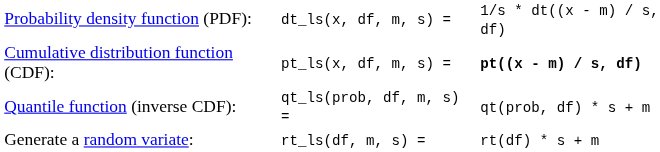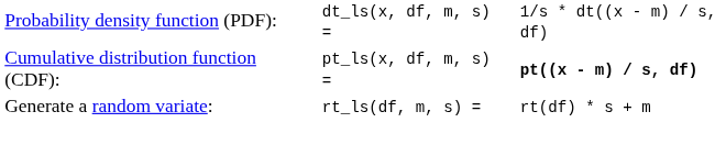 <table>
 <tr>
 <td style="padding-right:10px;"><a href='#'>Probability density function</a> (PDF):</td>
 <td style="padding-right:10px;"><code>dt_ls(x, df, m, s) =</code></td>
 <td><code>1/s * dt((x - m) / s, df)</code></td>
 </tr>
 <tr>
 <td style="padding-right:10px;"><a href='#'>Cumulative distribution function</a> (CDF):</td>
 <td style="padding-right:10px;"><code>pt_ls(x, df, m, s) =</code></td>
 <td><strong><code>pt((x - m) / s, df)</code></strong></td>
 </tr>
 <tr>
-<td style="padding-right:10px;"><a href='#'>Quantile function</a> (inverse CDF):</td>
-<td style="padding-right:10px;"><code>qt_ls(prob, df, m, s) =</code></td>
-<td><code>qt(prob, df) * s + m</code></td>
-</tr>
-<tr>
 <td style="padding-right:10px;">Generate a <a href='#'>random variate</a>:</td>
 <td style="padding-right:10px;"><code>rt_ls(df, m, s) =</code></td>
 <td><code>rt(df) * s + m</code></td>
 </tr>
 </table>
